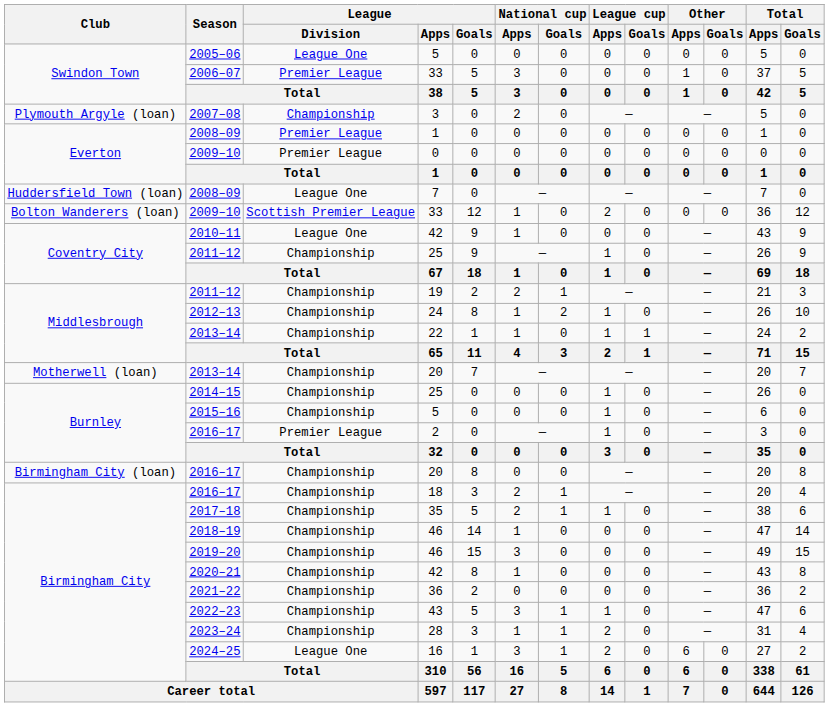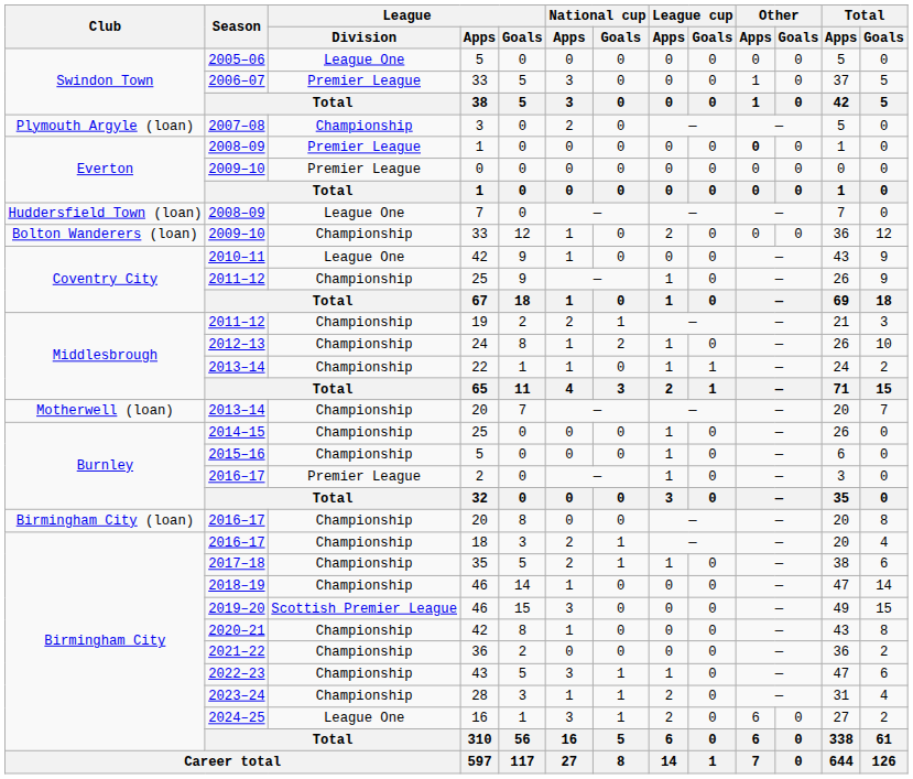 <table class=wikitable style="text-align:center">
 <tr>
 <th rowspan=2>Club</th>
 <th rowspan=2>Season</th>
 <th colspan=3>League</th>
 <th colspan=2>National cup</th>
 <th colspan=2>League cup</th>
 <th colspan=2>Other</th>
 <th colspan=2>Total</th>
 </tr>
 <tr>
 <th>Division</th>
 <th>Apps</th>
 <th>Goals</th>
 <th>Apps</th>
 <th>Goals</th>
 <th>Apps</th>
 <th>Goals</th>
 <th>Apps</th>
 <th>Goals</th>
 <th>Apps</th>
 <th>Goals</th>
 </tr>
 <tr>
 <td rowspan=3><a href='#'>Swindon Town</a></td>
 <td><a href='#'>2005–06</a></td>
 <td><a href='#'>League One</a></td>
 <td>5</td>
 <td>0</td>
 <td>0</td>
 <td>0</td>
 <td>0</td>
 <td>0</td>
 <td>0</td>
 <td>0</td>
 <td>5</td>
 <td>0</td>
 </tr>
 <tr>
 <td><a href='#'>2006–07</a></td>
 <td><a href='#'>Premier League</a></td>
 <td>33</td>
 <td>5</td>
 <td>3</td>
 <td>0</td>
 <td>0</td>
 <td>0</td>
 <td>1</td>
 <td>0</td>
 <td>37</td>
 <td>5</td>
 </tr>
 <tr>
 <th colspan=2>Total</th>
 <th>38</th>
 <th>5</th>
 <th>3</th>
 <th>0</th>
 <th>0</th>
 <th>0</th>
 <th>1</th>
 <th>0</th>
 <th>42</th>
 <th>5</th>
 </tr>
 <tr>
 <td><a href='#'>Plymouth Argyle</a> (loan)</td>
 <td><a href='#'>2007–08</a></td>
 <td><a href='#'>Championship</a></td>
 <td>3</td>
 <td>0</td>
 <td>2</td>
 <td>0</td>
 <td colspan=2>—</td>
 <td colspan=2>—</td>
 <td>5</td>
 <td>0</td>
 </tr>
 <tr>
 <td rowspan=3><a href='#'>Everton</a></td>
 <td><a href='#'>2008–09</a></td>
 <td><a href='#'>Premier League</a></td>
 <td>1</td>
 <td>0</td>
 <td>0</td>
 <td>0</td>
 <td>0</td>
 <td>0</td>
-<td>0</td>
+<td><strong>0</strong></td>
 <td>0</td>
 <td>1</td>
 <td>0</td>
 </tr>
 <tr>
 <td><a href='#'>2009–10</a></td>
 <td>Premier League</td>
 <td>0</td>
 <td>0</td>
 <td>0</td>
 <td>0</td>
 <td>0</td>
 <td>0</td>
 <td>0</td>
 <td>0</td>
 <td>0</td>
 <td>0</td>
 </tr>
 <tr>
 <th colspan=2>Total</th>
 <th>1</th>
 <th>0</th>
 <th>0</th>
 <th>0</th>
 <th>0</th>
 <th>0</th>
 <th>0</th>
 <th>0</th>
 <th>1</th>
 <th>0</th>
 </tr>
 <tr>
 <td><a href='#'>Huddersfield Town</a> (loan)</td>
 <td><a href='#'>2008–09</a></td>
 <td>League One</td>
 <td>7</td>
 <td>0</td>
 <td colspan=2>—</td>
 <td colspan=2>—</td>
 <td colspan=2>—</td>
 <td>7</td>
 <td>0</td>
 </tr>
 <tr>
 <td><a href='#'>Bolton Wanderers</a> (loan)</td>
 <td><a href='#'>2009–10</a></td>
-<td><a href='#'>Scottish Premier League</a></td>
+<td>Championship</td>
 <td>33</td>
 <td>12</td>
 <td>1</td>
 <td>0</td>
 <td>2</td>
 <td>0</td>
 <td>0</td>
 <td>0</td>
 <td>36</td>
 <td>12</td>
 </tr>
 <tr>
 <td rowspan=3><a href='#'>Coventry City</a></td>
 <td><a href='#'>2010–11</a></td>
 <td>League One</td>
 <td>42</td>
 <td>9</td>
 <td>1</td>
 <td>0</td>
 <td>0</td>
 <td>0</td>
 <td colspan=2>—</td>
 <td>43</td>
 <td>9</td>
 </tr>
 <tr>
 <td><a href='#'>2011–12</a></td>
 <td>Championship</td>
 <td>25</td>
 <td>9</td>
 <td colspan=2>—</td>
 <td>1</td>
 <td>0</td>
 <td colspan=2>—</td>
 <td>26</td>
 <td>9</td>
 </tr>
 <tr>
 <th colspan=2>Total</th>
 <th>67</th>
 <th>18</th>
 <th>1</th>
 <th>0</th>
 <th>1</th>
 <th>0</th>
 <th colspan=2>—</th>
 <th>69</th>
 <th>18</th>
 </tr>
 <tr>
 <td rowspan=4><a href='#'>Middlesbrough</a></td>
 <td><a href='#'>2011–12</a></td>
 <td>Championship</td>
 <td>19</td>
 <td>2</td>
 <td>2</td>
 <td>1</td>
 <td colspan=2>—</td>
 <td colspan=2>—</td>
 <td>21</td>
 <td>3</td>
 </tr>
 <tr>
 <td><a href='#'>2012–13</a></td>
 <td>Championship</td>
 <td>24</td>
 <td>8</td>
 <td>1</td>
 <td>2</td>
 <td>1</td>
 <td>0</td>
 <td colspan=2>—</td>
 <td>26</td>
 <td>10</td>
 </tr>
 <tr>
 <td><a href='#'>2013–14</a></td>
 <td>Championship</td>
 <td>22</td>
 <td>1</td>
 <td>1</td>
 <td>0</td>
 <td>1</td>
 <td>1</td>
 <td colspan=2>—</td>
 <td>24</td>
 <td>2</td>
 </tr>
 <tr>
 <th colspan=2>Total</th>
 <th>65</th>
 <th>11</th>
 <th>4</th>
 <th>3</th>
 <th>2</th>
 <th>1</th>
 <th colspan=2>—</th>
 <th>71</th>
 <th>15</th>
 </tr>
 <tr>
 <td><a href='#'>Motherwell</a> (loan)</td>
 <td><a href='#'>2013–14</a></td>
 <td>Championship</td>
 <td>20</td>
 <td>7</td>
 <td colspan=2>—</td>
 <td colspan=2>—</td>
 <td colspan=2>—</td>
 <td>20</td>
 <td>7</td>
 </tr>
 <tr>
 <td rowspan=4><a href='#'>Burnley</a></td>
 <td><a href='#'>2014–15</a></td>
 <td>Championship</td>
 <td>25</td>
 <td>0</td>
 <td>0</td>
 <td>0</td>
 <td>1</td>
 <td>0</td>
 <td colspan=2>—</td>
 <td>26</td>
 <td>0</td>
 </tr>
 <tr>
 <td><a href='#'>2015–16</a></td>
 <td>Championship</td>
 <td>5</td>
 <td>0</td>
 <td>0</td>
 <td>0</td>
 <td>1</td>
 <td>0</td>
 <td colspan=2>—</td>
 <td>6</td>
 <td>0</td>
 </tr>
 <tr>
 <td><a href='#'>2016–17</a></td>
 <td>Premier League</td>
 <td>2</td>
 <td>0</td>
 <td colspan=2>—</td>
 <td>1</td>
 <td>0</td>
 <td colspan=2>—</td>
 <td>3</td>
 <td>0</td>
 </tr>
 <tr>
 <th colspan=2>Total</th>
 <th>32</th>
 <th>0</th>
 <th>0</th>
 <th>0</th>
 <th>3</th>
 <th>0</th>
 <th colspan=2>—</th>
 <th>35</th>
 <th>0</th>
 </tr>
 <tr>
 <td><a href='#'>Birmingham City</a> (loan)</td>
 <td><a href='#'>2016–17</a></td>
 <td>Championship</td>
 <td>20</td>
 <td>8</td>
 <td>0</td>
 <td>0</td>
 <td colspan=2>—</td>
 <td colspan=2>—</td>
 <td>20</td>
 <td>8</td>
 </tr>
 <tr>
 <td rowspan=10><a href='#'>Birmingham City</a></td>
 <td><a href='#'>2016–17</a></td>
 <td>Championship</td>
 <td>18</td>
 <td>3</td>
 <td>2</td>
 <td>1</td>
 <td colspan=2>—</td>
 <td colspan=2>—</td>
 <td>20</td>
 <td>4</td>
 </tr>
 <tr>
 <td><a href='#'>2017–18</a></td>
 <td>Championship</td>
 <td>35</td>
 <td>5</td>
 <td>2</td>
 <td>1</td>
 <td>1</td>
 <td>0</td>
 <td colspan=2>—</td>
 <td>38</td>
 <td>6</td>
 </tr>
 <tr>
 <td><a href='#'>2018–19</a></td>
 <td>Championship</td>
 <td>46</td>
 <td>14</td>
 <td>1</td>
 <td>0</td>
 <td>0</td>
 <td>0</td>
 <td colspan=2>—</td>
 <td>47</td>
 <td>14</td>
 </tr>
 <tr>
 <td><a href='#'>2019–20</a></td>
-<td>Championship</td>
+<td><a href='#'>Scottish Premier League</a></td>
 <td>46</td>
 <td>15</td>
 <td>3</td>
 <td>0</td>
 <td>0</td>
 <td>0</td>
 <td colspan=2>—</td>
 <td>49</td>
 <td>15</td>
 </tr>
 <tr>
 <td><a href='#'>2020–21</a></td>
 <td>Championship</td>
 <td>42</td>
 <td>8</td>
 <td>1</td>
 <td>0</td>
 <td>0</td>
 <td>0</td>
 <td colspan=2>—</td>
 <td>43</td>
 <td>8</td>
 </tr>
 <tr>
 <td><a href='#'>2021–22</a></td>
 <td>Championship</td>
 <td>36</td>
 <td>2</td>
 <td>0</td>
 <td>0</td>
 <td>0</td>
 <td>0</td>
 <td colspan="2">—</td>
 <td>36</td>
 <td>2</td>
 </tr>
 <tr>
 <td><a href='#'>2022–23</a></td>
 <td>Championship</td>
 <td>43</td>
 <td>5</td>
 <td>3</td>
 <td>1</td>
 <td>1</td>
 <td>0</td>
 <td colspan="2">—</td>
 <td>47</td>
 <td>6</td>
 </tr>
 <tr>
 <td><a href='#'>2023–24</a></td>
 <td>Championship</td>
 <td>28</td>
 <td>3</td>
 <td>1</td>
 <td>1</td>
 <td>2</td>
 <td>0</td>
 <td colspan="2">—</td>
 <td>31</td>
 <td>4</td>
 </tr>
 <tr>
 <td><a href='#'>2024–25</a></td>
 <td>League One</td>
 <td>16</td>
 <td>1</td>
 <td>3</td>
 <td>1</td>
 <td>2</td>
 <td>0</td>
 <td>6</td>
 <td>0</td>
 <td>27</td>
 <td>2</td>
 </tr>
 <tr>
 <th colspan=2>Total</th>
 <th>310</th>
 <th>56</th>
 <th>16</th>
 <th>5</th>
 <th>6</th>
 <th>0</th>
 <th>6</th>
 <th>0</th>
 <th>338</th>
 <th>61</th>
 </tr>
 <tr>
 <th colspan=3>Career total</th>
 <th>597</th>
 <th>117</th>
 <th>27</th>
 <th>8</th>
 <th>14</th>
 <th>1</th>
 <th>7</th>
 <th>0</th>
 <th>644</th>
 <th>126</th>
 </tr>
 </table>
